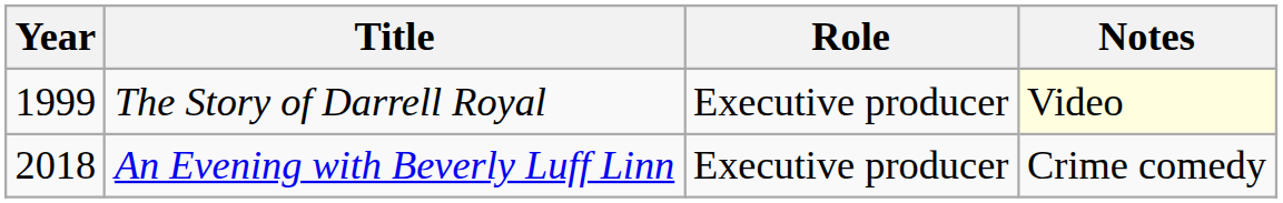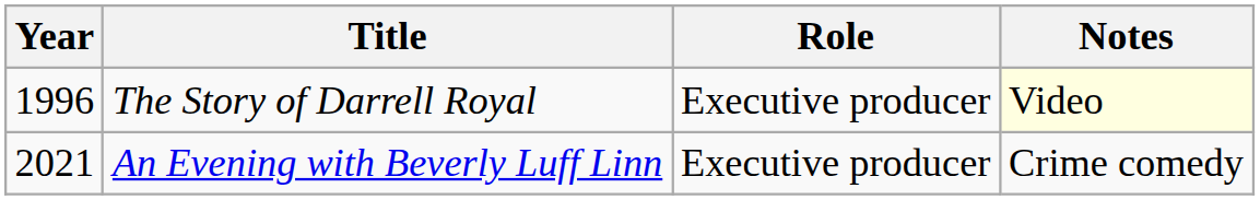 <table class="wikitable sortable">
 <tr>
 <th>Year</th>
 <th>Title</th>
 <th>Role</th>
 <th class="unsortable">Notes</th>
 </tr>
 <tr>
-<td>1999</td>
+<td>1996</td>
 <td><em>The Story of Darrell Royal</em></td>
 <td>Executive producer</td>
 <td style="background: lightyellow;">Video</td>
 </tr>
 <tr>
-<td>2018</td>
+<td>2021</td>
 <td><em><a href='#'>An Evening with Beverly Luff Linn</a></em></td>
 <td>Executive producer</td>
 <td>Crime comedy</td>
 </tr>
 </table>
